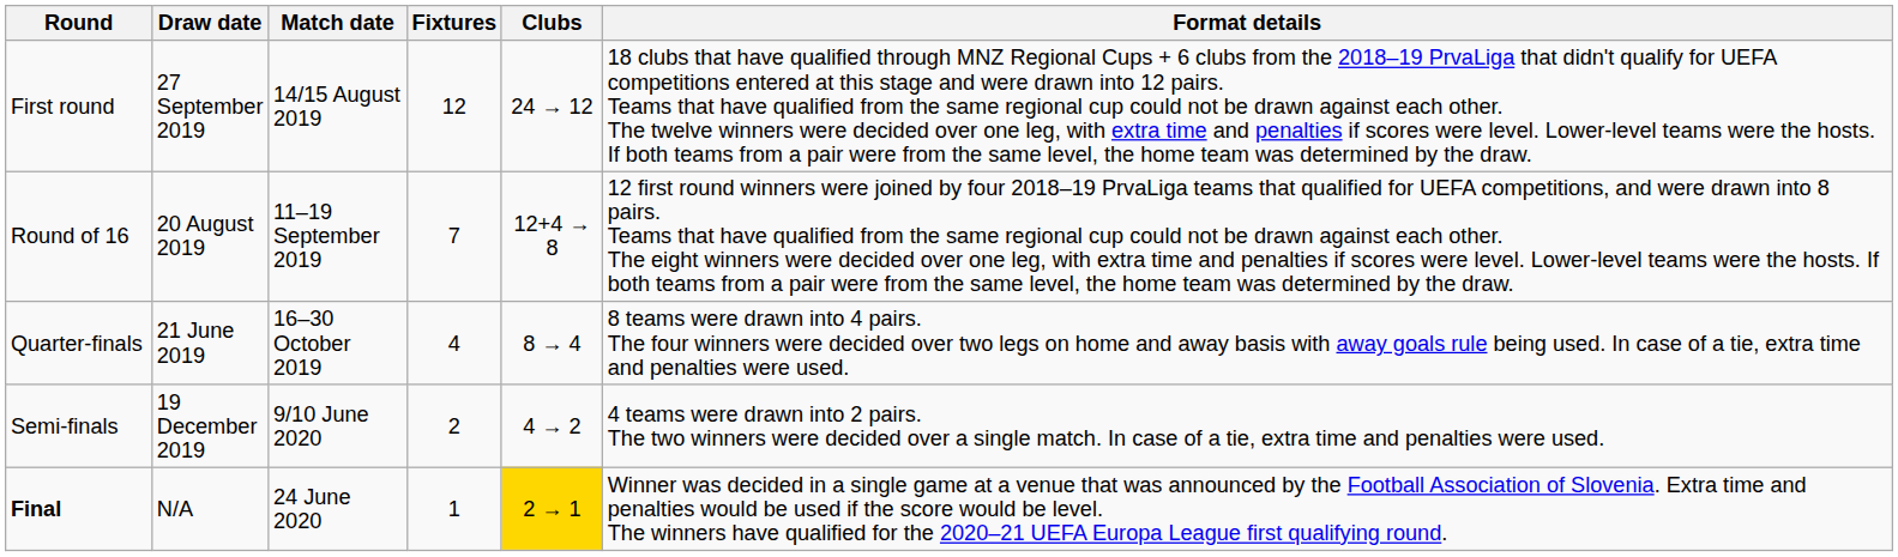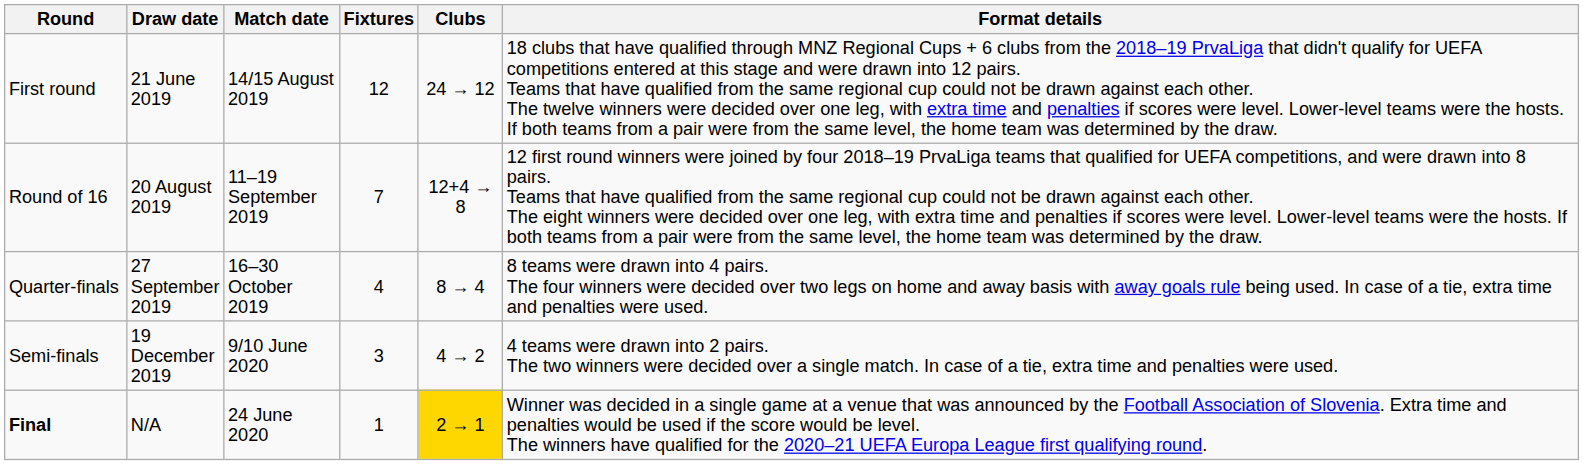 <table class="wikitable" style="font-size:90%">
 <tr>
 <th width=90>Round</th>
 <th width=70>Draw date</th>
 <th width=85>Match date</th>
 <th width=50>Fixtures</th>
 <th width=60>Clubs</th>
 <th>Format details</th>
 </tr>
 <tr>
 <td>First round</td>
-<td>27 September 2019</td>
+<td>21 June 2019</td>
 <td>14/15 August 2019</td>
 <td style="text-align:center;">12</td>
 <td style="text-align:center;">24 → 12</td>
 <td>18 clubs that have qualified through MNZ Regional Cups + 6 clubs from the <a href='#'>2018–19 PrvaLiga</a> that didn't qualify for UEFA competitions entered at this stage and were drawn into 12 pairs.<br>Teams that have qualified from the same regional cup could not be drawn against each other.<br>The twelve winners were decided over one leg, with <a href='#'>extra time</a> and <a href='#'>penalties</a> if scores were level. Lower-level teams were the hosts. If both teams from a pair were from the same level, the home team was determined by the draw.</td>
 </tr>
 <tr>
 <td>Round of 16</td>
 <td>20 August 2019</td>
 <td>11–19 September 2019</td>
 <td style="text-align:center;">7</td>
 <td style="text-align:center;">12+4 → 8</td>
 <td>12 first round winners were joined by four 2018–19 PrvaLiga teams that qualified for UEFA competitions, and were drawn into 8 pairs.<br>Teams that have qualified from the same regional cup could not be drawn against each other.<br>The eight winners were decided over one leg, with extra time and penalties if scores were level. Lower-level teams were the hosts. If both teams from a pair were from the same level, the home team was determined by the draw.</td>
 </tr>
 <tr>
 <td>Quarter-finals</td>
-<td>21 June 2019</td>
+<td>27 September 2019</td>
 <td>16–30 October 2019</td>
 <td style="text-align:center;">4</td>
 <td style="text-align:center;">8 → 4</td>
 <td>8 teams were drawn into 4 pairs.<br>The four winners were decided over two legs on home and away basis with <a href='#'>away goals rule</a> being used. In case of a tie, extra time and penalties were used.</td>
 </tr>
 <tr>
 <td>Semi-finals</td>
 <td>19 December 2019</td>
 <td>9/10 June 2020</td>
-<td style="text-align:center;">2</td>
+<td style="text-align:center;">3</td>
 <td style="text-align:center;">4 → 2</td>
 <td>4 teams were drawn into 2 pairs.<br>The two winners were decided over a single match. In case of a tie, extra time and penalties were used.</td>
 </tr>
 <tr>
 <td><strong>Final</strong></td>
 <td>N/A</td>
 <td>24 June 2020</td>
 <td style="text-align:center;">1</td>
 <td style="background: gold; text-align:center;">2 → 1</td>
 <td>Winner was decided in a single game at a venue that was announced by the <a href='#'>Football Association of Slovenia</a>. Extra time and penalties would be used if the score would be level.<br>The winners have qualified for the <a href='#'>2020–21 UEFA Europa League first qualifying round</a>.</td>
 </tr>
 </table>
